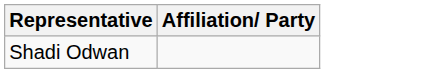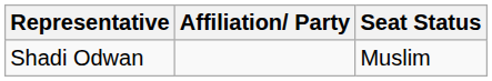 <table class="wikitable">
 <tr>
 <th>Representative</th>
 <th>Affiliation/ Party</th>
+<th>Seat Status</th>
 </tr>
 <tr>
 <td>Shadi Odwan</td>
 <td></td>
+<td>Muslim</td>
 </tr>
 </table>
